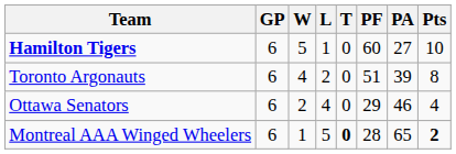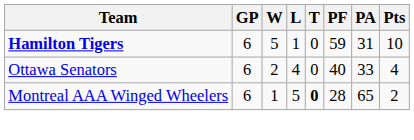 <table class="wikitable">
 <tr>
 <th>Team</th>
 <th>GP</th>
 <th>W</th>
 <th>L</th>
 <th>T</th>
 <th>PF</th>
 <th>PA</th>
 <th>Pts</th>
 </tr>
 <tr align="center">
 <td align="left"><strong><a href='#'>Hamilton Tigers</a></strong></td>
 <td>6</td>
 <td>5</td>
 <td>1</td>
 <td>0</td>
-<td>60</td>
-<td>27</td>
+<td>59</td>
+<td>31</td>
 <td>10</td>
-</tr>
-<tr align="center">
-<td align="left"><a href='#'>Toronto Argonauts</a></td>
-<td>6</td>
-<td>4</td>
-<td>2</td>
-<td>0</td>
-<td>51</td>
-<td>39</td>
-<td>8</td>
 </tr>
 <tr align="center">
 <td align="left"><a href='#'>Ottawa Senators</a></td>
 <td>6</td>
 <td>2</td>
 <td>4</td>
 <td>0</td>
-<td>29</td>
-<td>46</td>
+<td>40</td>
+<td>33</td>
 <td>4</td>
 </tr>
 <tr align="center">
 <td align="left"><a href='#'>Montreal AAA Winged Wheelers</a></td>
 <td>6</td>
 <td>1</td>
 <td>5</td>
 <td><strong>0</strong></td>
 <td>28</td>
 <td>65</td>
-<td><strong>2</strong></td>
+<td>2</td>
 </tr>
 </table>
